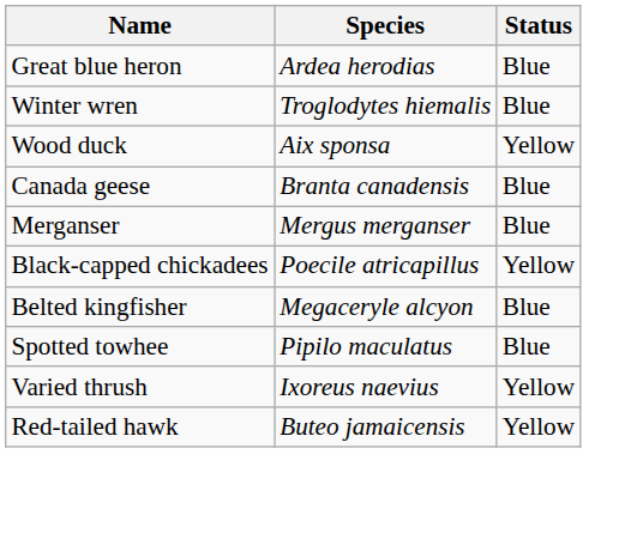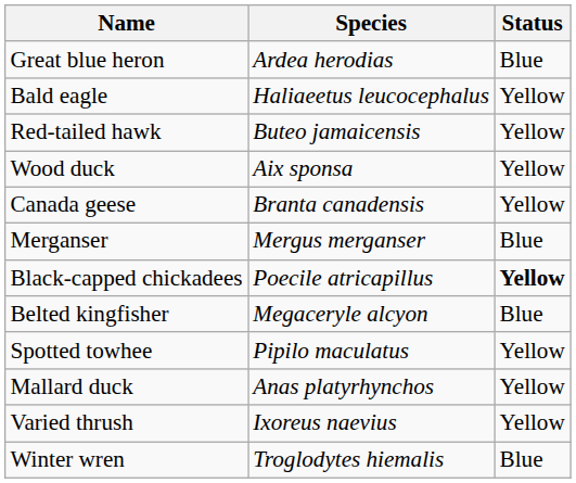 <table class="wikitable mw-collapsible sortable mw-collapsed">
 <tr>
 <th>Name</th>
 <th>Species</th>
 <th>Status</th>
 </tr>
 <tr>
 <td>Great blue heron</td>
 <td><em>Ardea herodias</em></td>
 <td>Blue</td>
 </tr>
 <tr>
-<td>Winter wren</td>
-<td><em>Troglodytes hiemalis</em></td>
-<td>Blue</td>
+<td>Bald eagle</td>
+<td><em>Haliaeetus leucocephalus</em></td>
+<td>Yellow</td>
+</tr>
+<tr>
+<td>Red-tailed hawk</td>
+<td><em>Buteo jamaicensis</em></td>
+<td>Yellow</td>
 </tr>
 <tr>
 <td>Wood duck</td>
 <td><em>Aix sponsa</em></td>
 <td>Yellow</td>
 </tr>
 <tr>
 <td>Canada geese</td>
 <td><em>Branta canadensis</em></td>
-<td>Blue</td>
+<td>Yellow</td>
 </tr>
 <tr>
 <td>Merganser</td>
 <td><em>Mergus merganser</em></td>
 <td>Blue</td>
 </tr>
 <tr>
 <td>Black-capped chickadees</td>
 <td><em>Poecile atricapillus</em></td>
-<td>Yellow</td>
+<td><strong>Yellow</strong></td>
 </tr>
 <tr>
 <td>Belted kingfisher</td>
 <td><em>Megaceryle alcyon</em></td>
 <td>Blue</td>
 </tr>
 <tr>
 <td>Spotted towhee</td>
 <td><em>Pipilo maculatus</em></td>
-<td>Blue</td>
+<td>Yellow</td>
+</tr>
+<tr>
+<td>Mallard duck</td>
+<td><em>Anas platyrhynchos</em></td>
+<td>Yellow</td>
 </tr>
 <tr>
 <td>Varied thrush</td>
 <td><em>Ixoreus naevius</em></td>
 <td>Yellow</td>
 </tr>
 <tr>
-<td>Red-tailed hawk</td>
-<td><em>Buteo jamaicensis</em></td>
-<td>Yellow</td>
+<td>Winter wren</td>
+<td><em>Troglodytes hiemalis</em></td>
+<td>Blue</td>
 </tr>
 </table>
